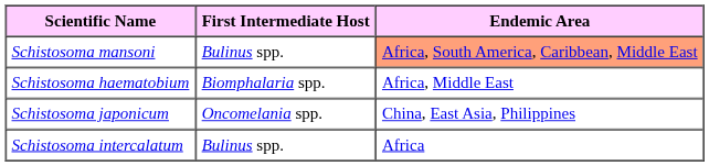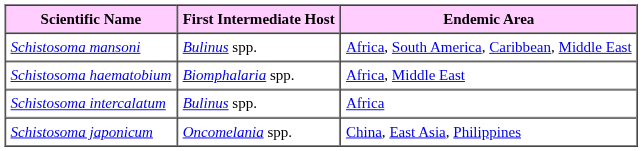 <table border="1" cellpadding="5" cellspacing="0" align="center">
 <tr>
 <th style="background:#ffceff;">Scientific Name</th>
 <th style="background:#ffceff;">First Intermediate Host</th>
 <th style="background:#ffceff;">Endemic Area</th>
 </tr>
 <tr>
 <td><em><a href='#'>Schistosoma mansoni</a></em></td>
 <td><em><a href='#'>Bulinus</a></em> spp.</td>
-<td style="background: lightsalmon;"><a href='#'>Africa</a>, <a href='#'>South America</a>, <a href='#'>Caribbean</a>, <a href='#'>Middle East</a></td>
+<td><a href='#'>Africa</a>, <a href='#'>South America</a>, <a href='#'>Caribbean</a>, <a href='#'>Middle East</a></td>
 </tr>
 <tr>
 <td><em><a href='#'>Schistosoma haematobium</a></em></td>
 <td><em><a href='#'>Biomphalaria</a></em> spp.</td>
 <td><a href='#'>Africa</a>, <a href='#'>Middle East</a></td>
 </tr>
 <tr>
+<td><em><a href='#'>Schistosoma intercalatum</a></em></td>
+<td><em><a href='#'>Bulinus</a></em> spp.</td>
+<td><a href='#'>Africa</a></td>
+</tr>
+<tr>
 <td><em><a href='#'>Schistosoma japonicum</a></em></td>
 <td><em><a href='#'>Oncomelania</a></em> spp.</td>
 <td><a href='#'>China</a>, <a href='#'>East Asia</a>, <a href='#'>Philippines</a></td>
 </tr>
-<tr>
-<td><em><a href='#'>Schistosoma intercalatum</a></em></td>
-<td><em><a href='#'>Bulinus</a></em> spp.</td>
-<td><a href='#'>Africa</a></td>
-</tr>
 </table>
